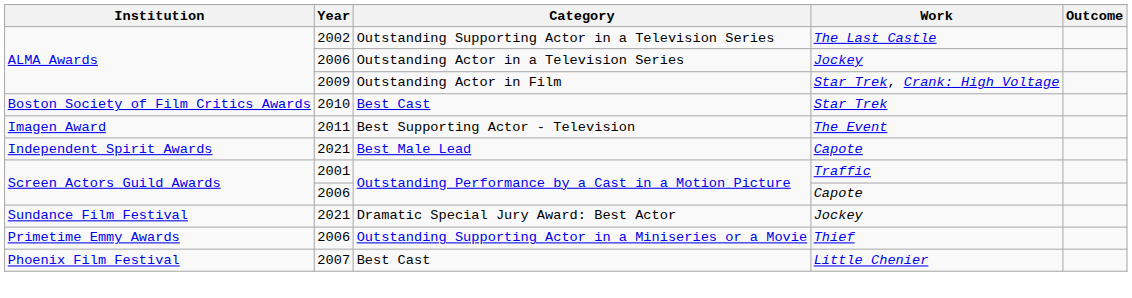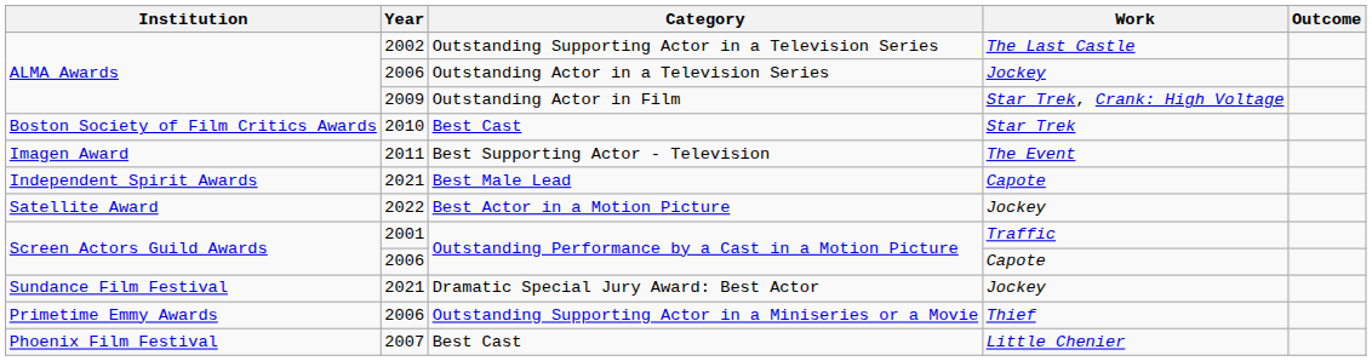 <table class="wikitable sortable">
 <tr>
 <th>Institution</th>
 <th>Year</th>
 <th>Category</th>
 <th>Work</th>
 <th>Outcome</th>
 </tr>
 <tr>
 <td rowspan="3"><a href='#'>ALMA Awards</a></td>
 <td>2002</td>
 <td>Outstanding Supporting Actor in a Television Series</td>
 <td><em><a href='#'>The Last Castle</a></em></td>
 <td></td>
 </tr>
 <tr>
 <td>2006</td>
 <td>Outstanding Actor in a Television Series</td>
 <td><em><a href='#'>Jockey</a></em></td>
 <td></td>
 </tr>
 <tr>
 <td>2009</td>
 <td>Outstanding Actor in Film</td>
 <td><a href='#'><em>Star Trek</em></a>, <em><a href='#'>Crank: High Voltage</a></em></td>
 <td></td>
 </tr>
 <tr>
 <td><a href='#'>Boston Society of Film Critics Awards</a></td>
 <td>2010</td>
 <td><a href='#'>Best Cast</a></td>
 <td><a href='#'><em>Star Trek</em></a></td>
 <td></td>
 </tr>
 <tr>
 <td><a href='#'>Imagen Award</a></td>
 <td>2011</td>
 <td>Best Supporting Actor - Television</td>
 <td><em><a href='#'>The Event</a></em></td>
 <td></td>
 </tr>
 <tr>
 <td><a href='#'>Independent Spirit Awards</a></td>
 <td>2021</td>
 <td><a href='#'>Best Male Lead</a></td>
 <td><a href='#'><em>Capote</em></a></td>
 <td></td>
 </tr>
 <tr>
+<td><a href='#'>Satellite Award</a></td>
+<td>2022</td>
+<td><a href='#'>Best Actor in a Motion Picture</a></td>
+<td><em>Jockey</em></td>
+<td></td>
+</tr>
+<tr>
 <td rowspan="2"><a href='#'>Screen Actors Guild Awards</a></td>
 <td>2001</td>
 <td rowspan="2"><a href='#'>Outstanding Performance by a Cast in a Motion Picture</a></td>
 <td><a href='#'><em>Traffic</em></a></td>
 <td></td>
 </tr>
 <tr>
 <td>2006</td>
 <td><em>Capote</em></td>
 <td></td>
 </tr>
 <tr>
 <td><a href='#'>Sundance Film Festival</a></td>
 <td>2021</td>
 <td>Dramatic Special Jury Award: Best Actor</td>
 <td><em>Jockey</em></td>
 <td></td>
 </tr>
 <tr>
 <td><a href='#'>Primetime Emmy Awards</a></td>
 <td>2006</td>
 <td><a href='#'>Outstanding Supporting Actor in a Miniseries or a Movie</a></td>
 <td><a href='#'><em>Thief</em></a></td>
 <td></td>
 </tr>
 <tr>
 <td><a href='#'>Phoenix Film Festival</a></td>
 <td>2007</td>
 <td>Best Cast</td>
 <td><em><a href='#'>Little Chenier</a></em></td>
 <td></td>
 </tr>
 </table>
